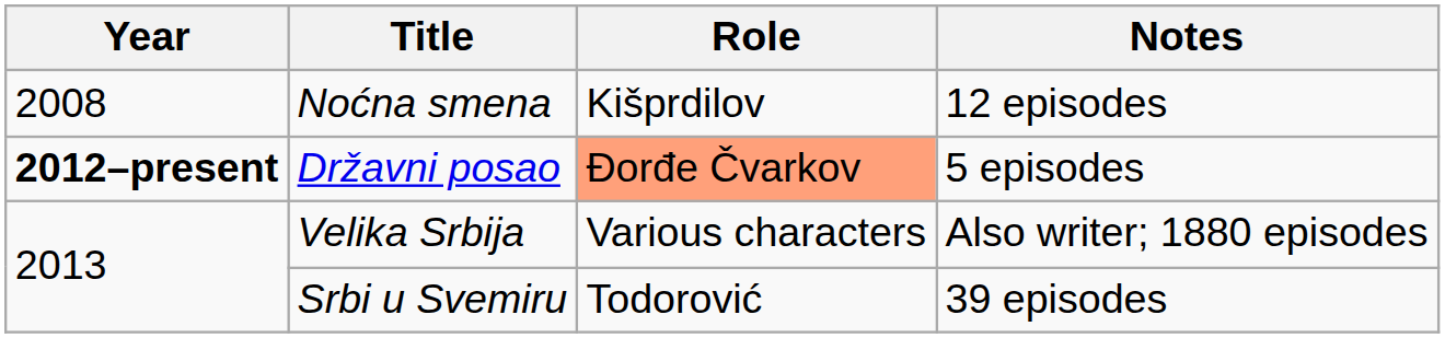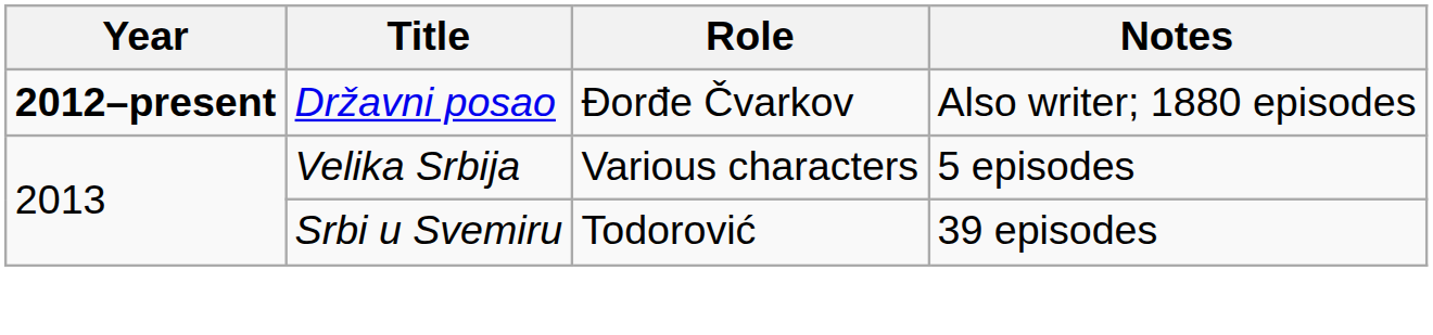 <table class="wikitable">
 <tr>
 <th>Year</th>
 <th>Title</th>
 <th>Role</th>
 <th>Notes</th>
 </tr>
 <tr>
-<td>2008</td>
-<td><em>Noćna smena</em></td>
-<td>Kišprdilov</td>
-<td>12 episodes</td>
-</tr>
-<tr>
 <td><strong>2012–present</strong></td>
 <td><em><a href='#'>Državni posao</a></em></td>
-<td style="background: lightsalmon;">Đorđe Čvarkov</td>
-<td>5 episodes</td>
+<td>Đorđe Čvarkov</td>
+<td>Also writer; 1880 episodes</td>
 </tr>
 <tr>
 <td rowspan="2">2013</td>
 <td><em>Velika Srbija</em></td>
 <td>Various characters</td>
-<td>Also writer; 1880 episodes</td>
+<td>5 episodes</td>
 </tr>
 <tr>
 <td><em>Srbi u Svemiru</em></td>
 <td>Todorović</td>
 <td>39 episodes</td>
 </tr>
 </table>
